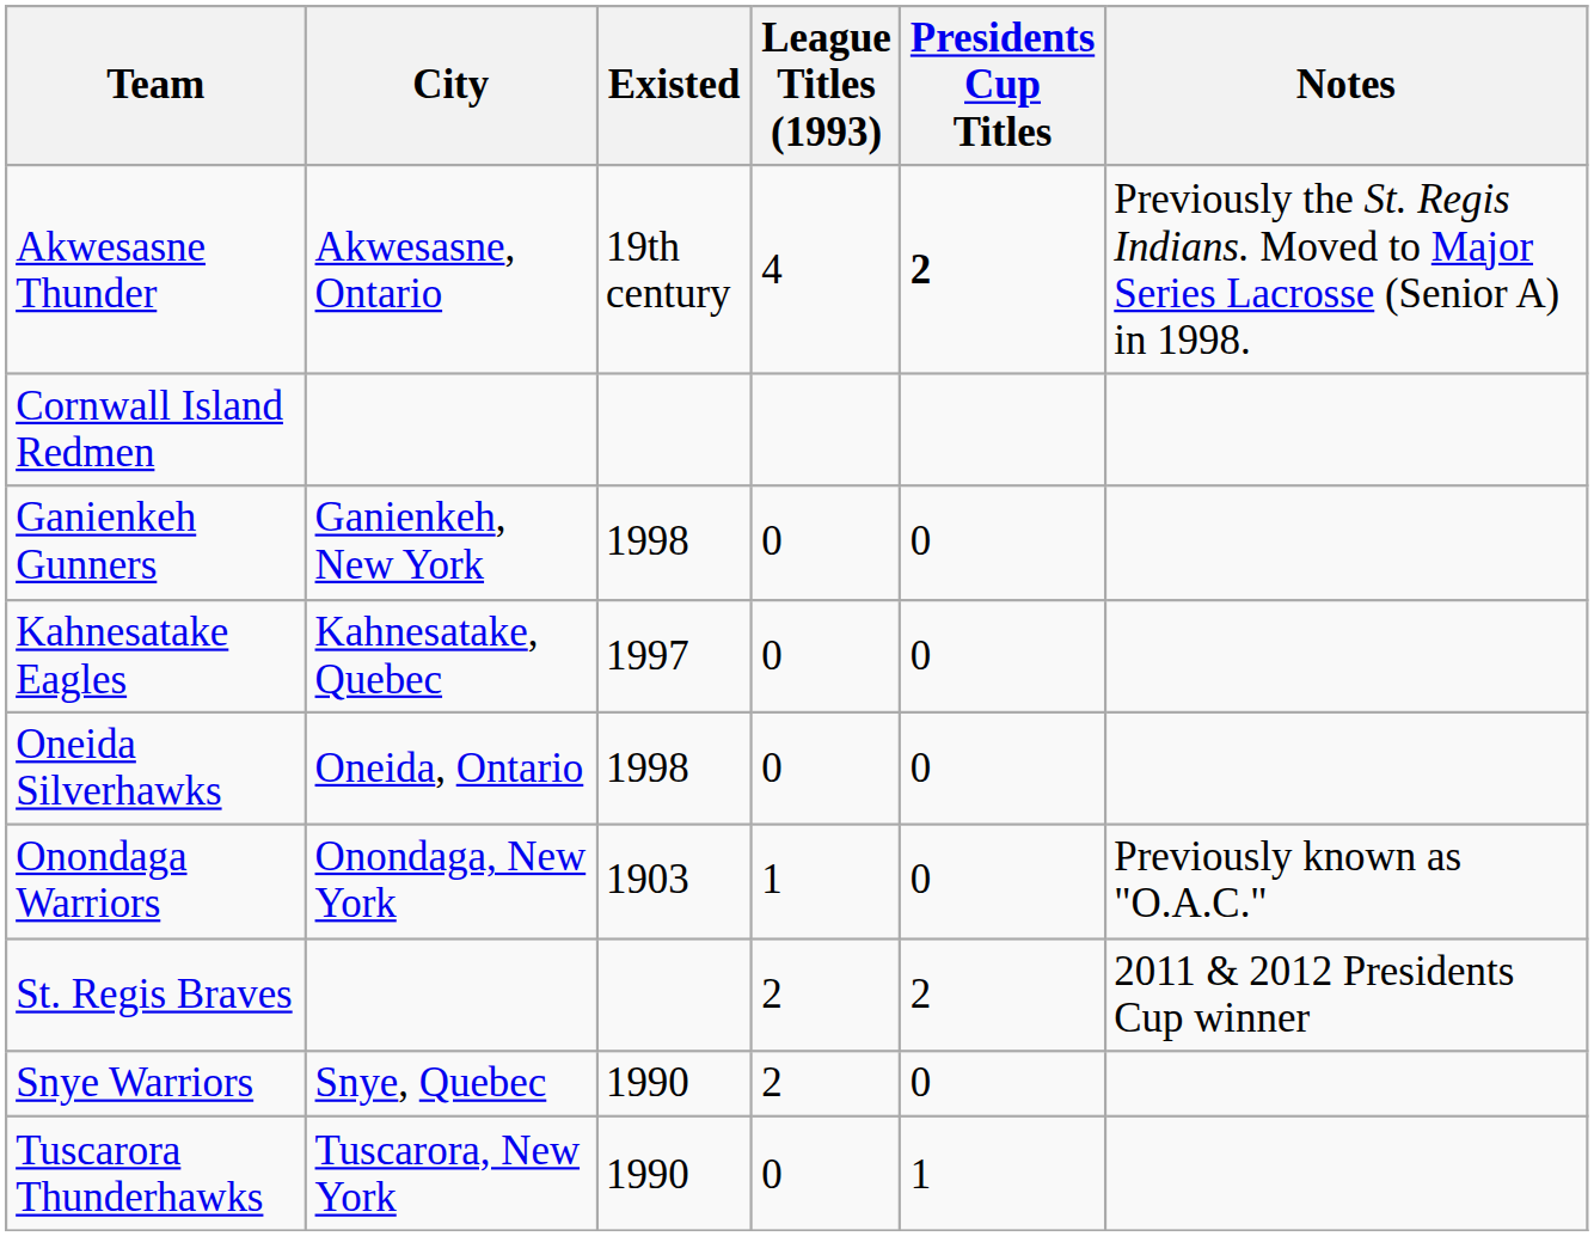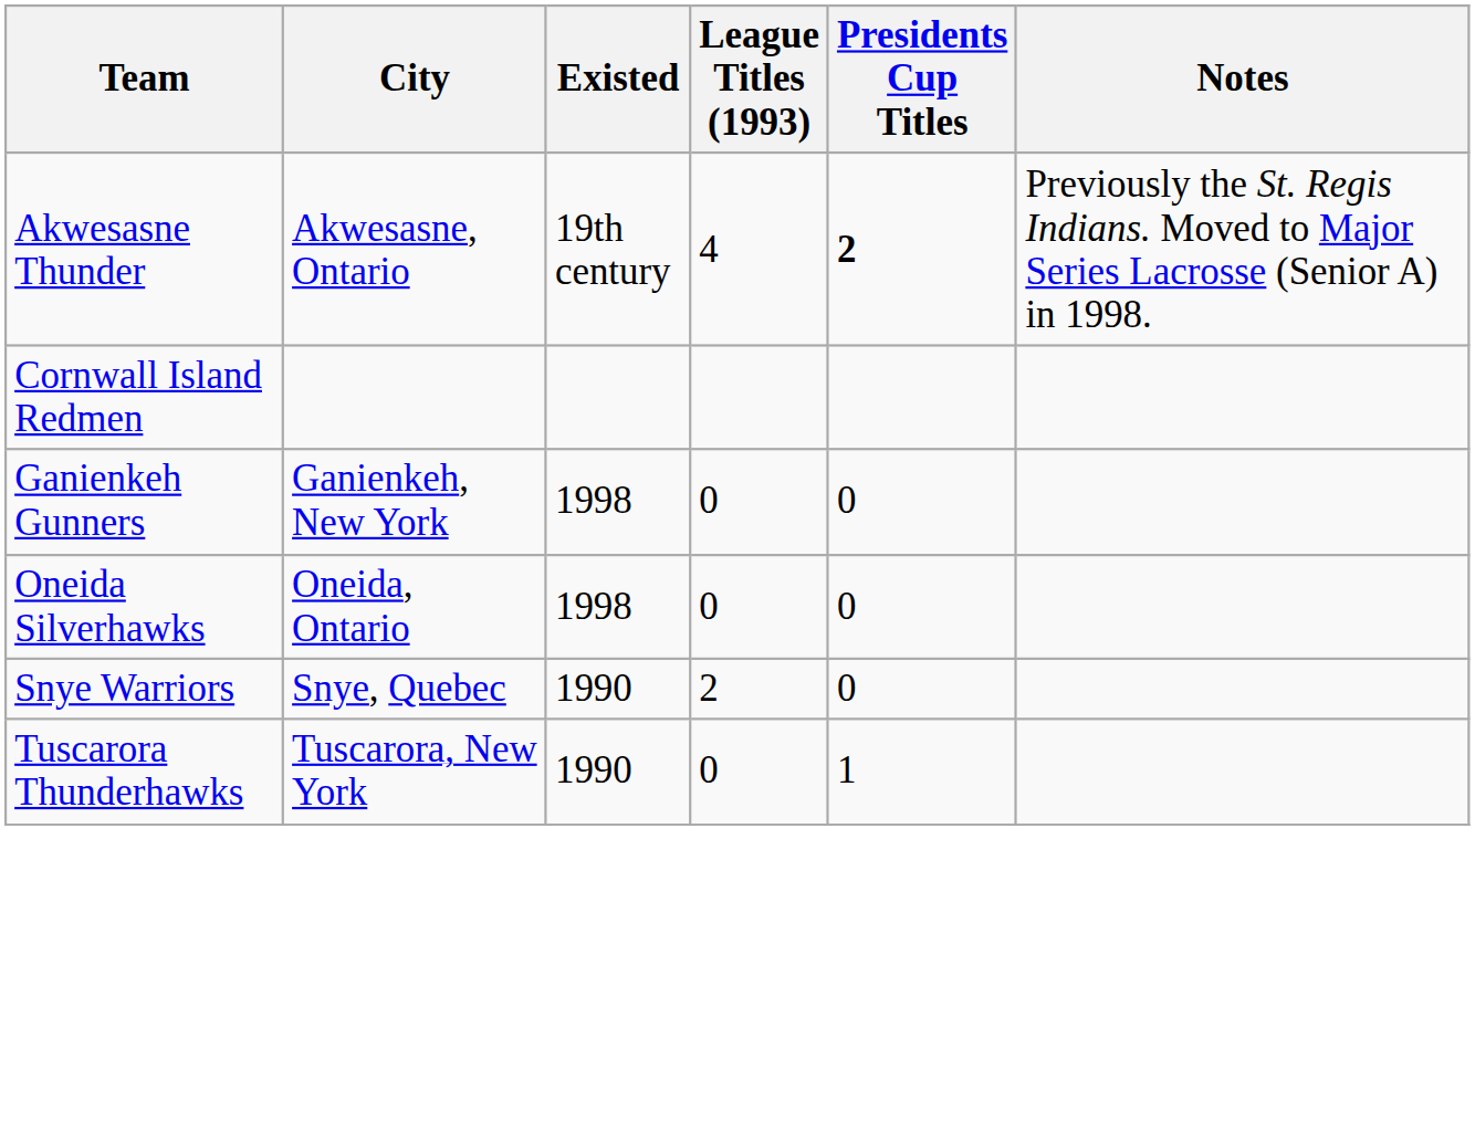 <table class="wikitable">
 <tr>
 <th bgcolor="#DDDDFF" width="20%">Team</th>
 <th bgcolor="#DDDDFF" width="20%">City</th>
 <th bgcolor="#DDDDFF" width="10%">Existed</th>
 <th bgcolor="#DDDDFF" width="5%">League Titles (1993)</th>
 <th bgcolor="#DDDDFF" width="5%"><a href='#'>Presidents Cup</a> Titles</th>
 <th bgcolor="#DDDDFF" width="45%">Notes</th>
 </tr>
 <tr>
 <td><a href='#'>Akwesasne Thunder</a></td>
 <td><a href='#'>Akwesasne</a>, <a href='#'>Ontario</a></td>
 <td>19th century</td>
 <td>4</td>
 <td><strong>2</strong></td>
 <td>Previously the <em>St. Regis Indians.</em> Moved to <a href='#'>Major Series Lacrosse</a> (Senior A) in 1998.</td>
 </tr>
 <tr>
 <td><a href='#'>Cornwall Island Redmen</a></td>
 <td></td>
 <td></td>
 <td></td>
 <td></td>
 <td></td>
 </tr>
 <tr>
 <td><a href='#'>Ganienkeh Gunners</a></td>
 <td><a href='#'>Ganienkeh</a>, <a href='#'>New York</a></td>
 <td>1998</td>
 <td>0</td>
 <td>0</td>
 <td></td>
 </tr>
 <tr>
-<td><a href='#'>Kahnesatake Eagles</a></td>
-<td><a href='#'>Kahnesatake</a>, <a href='#'>Quebec</a></td>
-<td>1997</td>
-<td>0</td>
-<td>0</td>
-<td></td>
-</tr>
-<tr>
 <td><a href='#'>Oneida Silverhawks</a></td>
 <td><a href='#'>Oneida</a>, <a href='#'>Ontario</a></td>
 <td>1998</td>
 <td>0</td>
 <td>0</td>
 <td></td>
-</tr>
-<tr>
-<td><a href='#'>Onondaga Warriors</a></td>
-<td><a href='#'>Onondaga, New York</a></td>
-<td>1903</td>
-<td>1</td>
-<td>0</td>
-<td>Previously known as "O.A.C."</td>
-</tr>
-<tr>
-<td><a href='#'>St. Regis Braves</a></td>
-<td></td>
-<td></td>
-<td>2</td>
-<td>2</td>
-<td>2011 & 2012 Presidents Cup winner</td>
 </tr>
 <tr>
 <td><a href='#'>Snye Warriors</a></td>
 <td><a href='#'>Snye</a>, <a href='#'>Quebec</a></td>
 <td>1990</td>
 <td>2</td>
 <td>0</td>
 <td></td>
 </tr>
 <tr>
 <td><a href='#'>Tuscarora Thunderhawks</a></td>
 <td><a href='#'>Tuscarora, New York</a></td>
 <td>1990</td>
 <td>0</td>
 <td>1</td>
 <td></td>
 </tr>
 <tr>
 </tr>
 </table>
